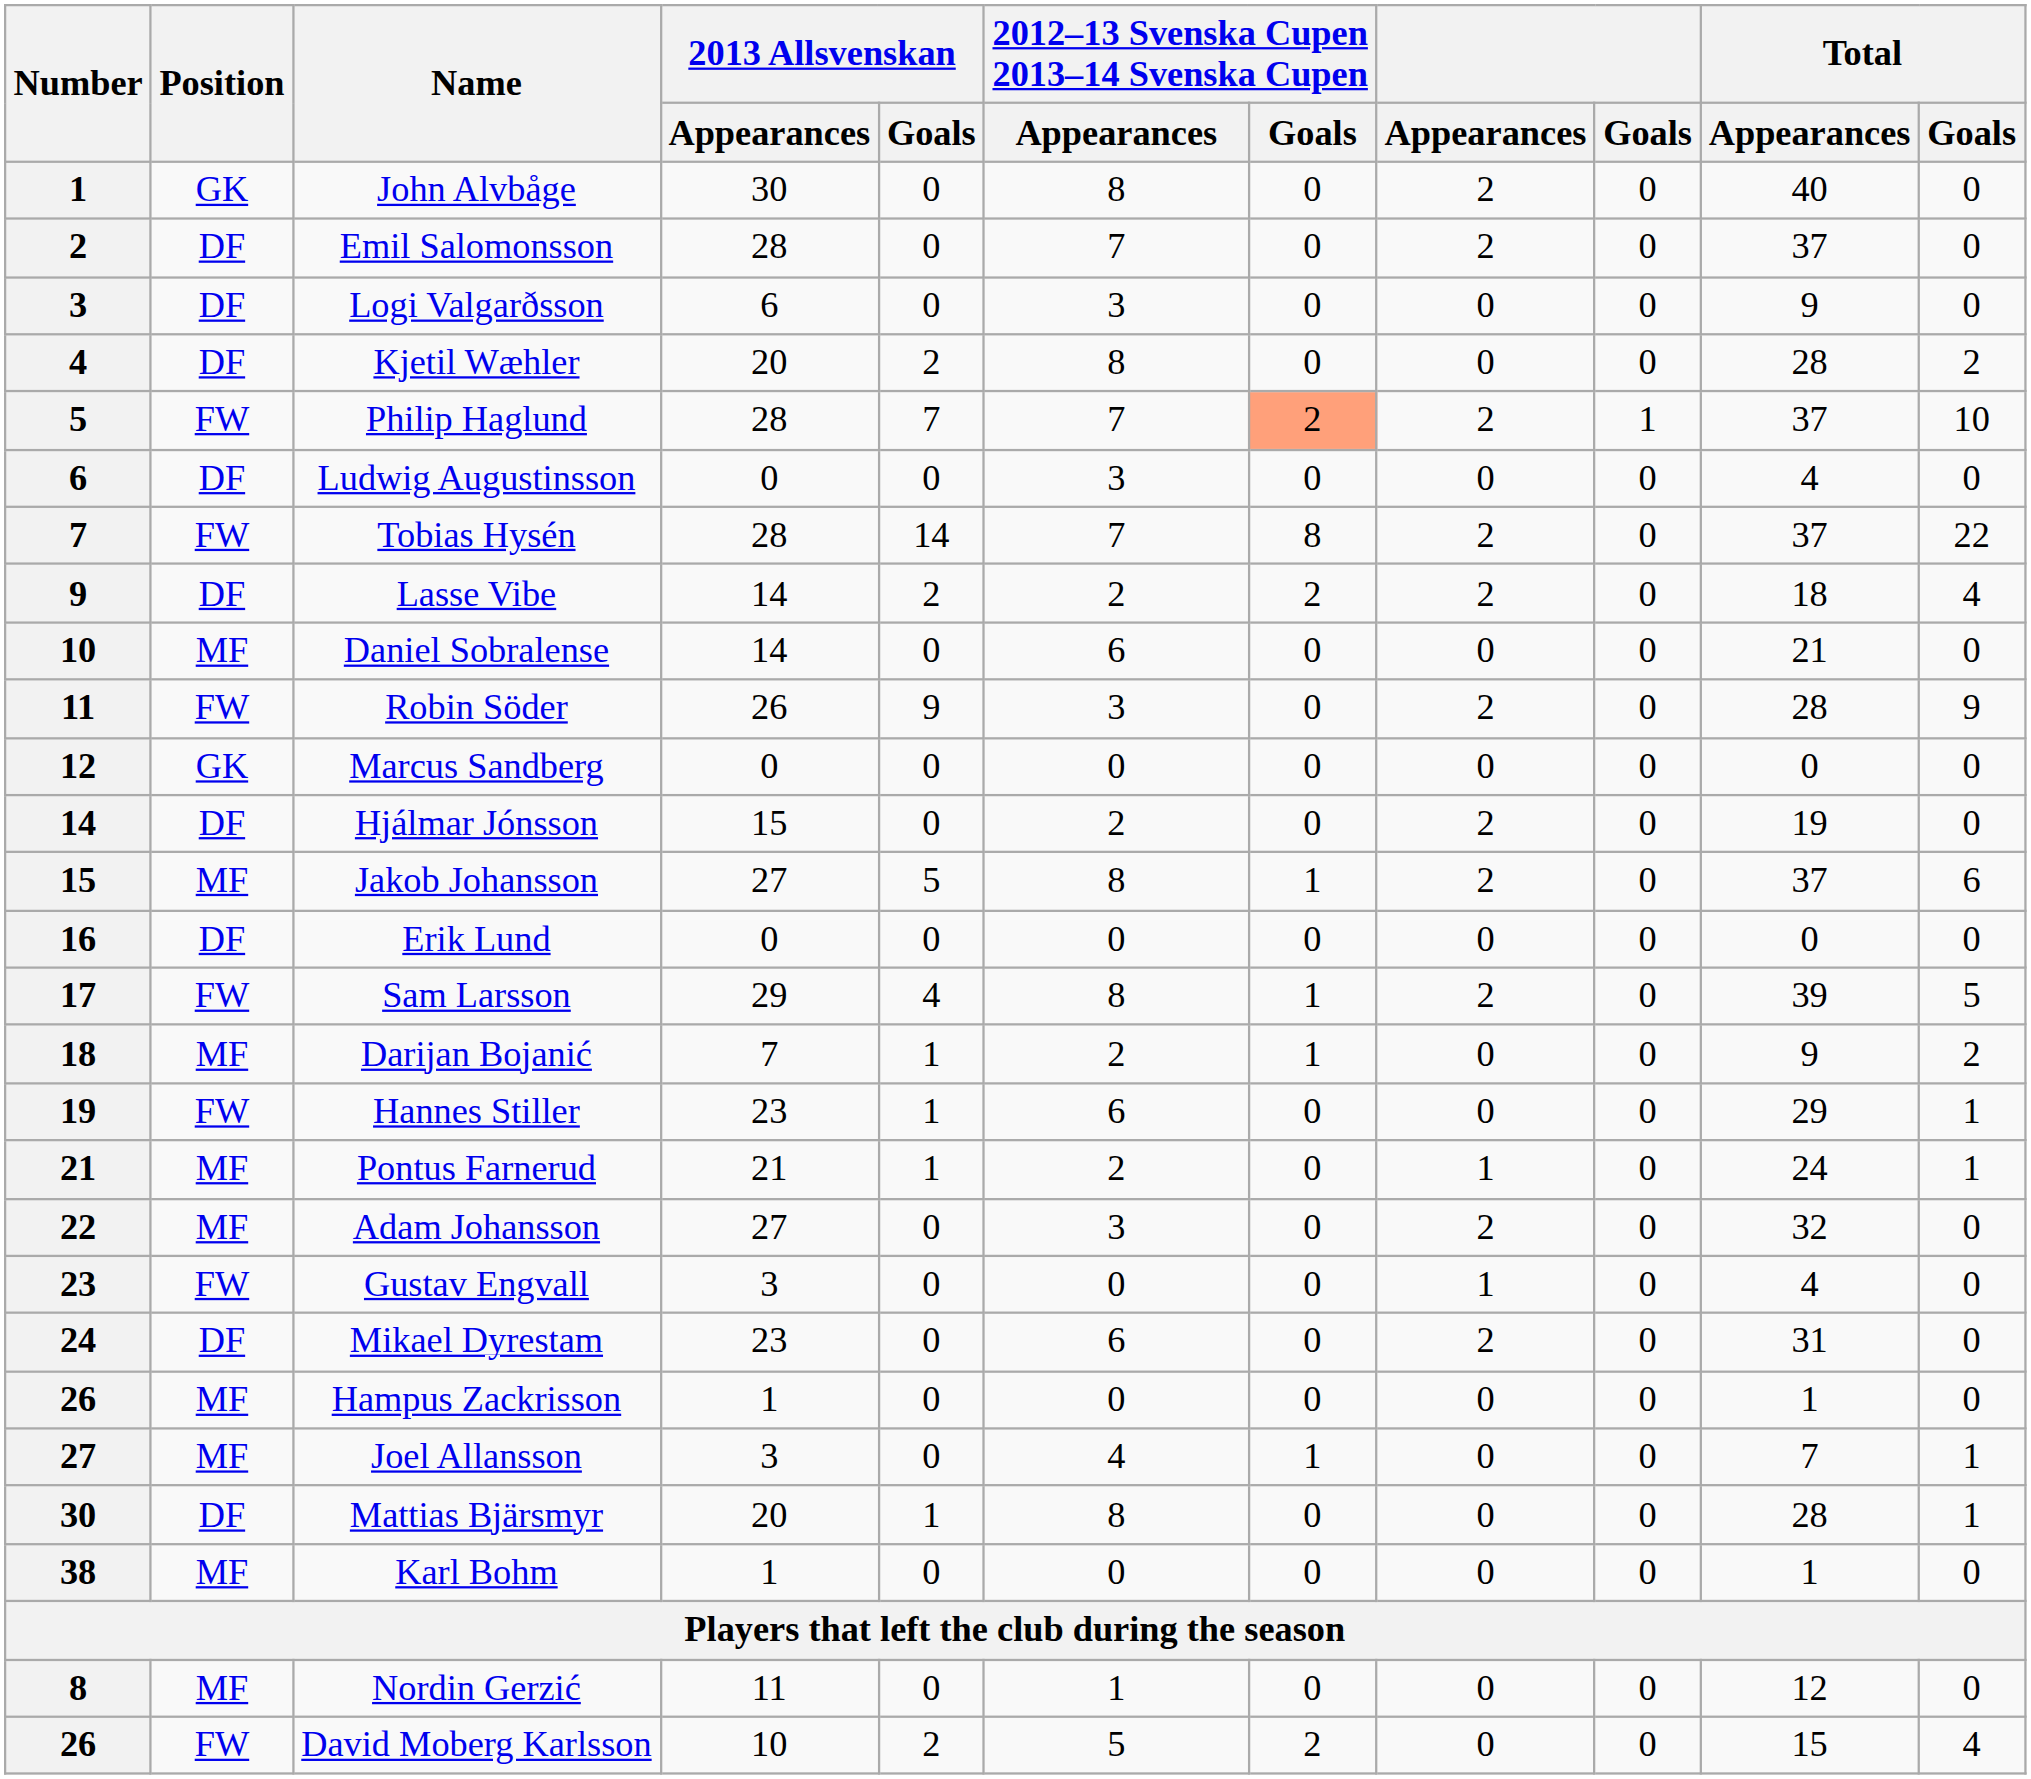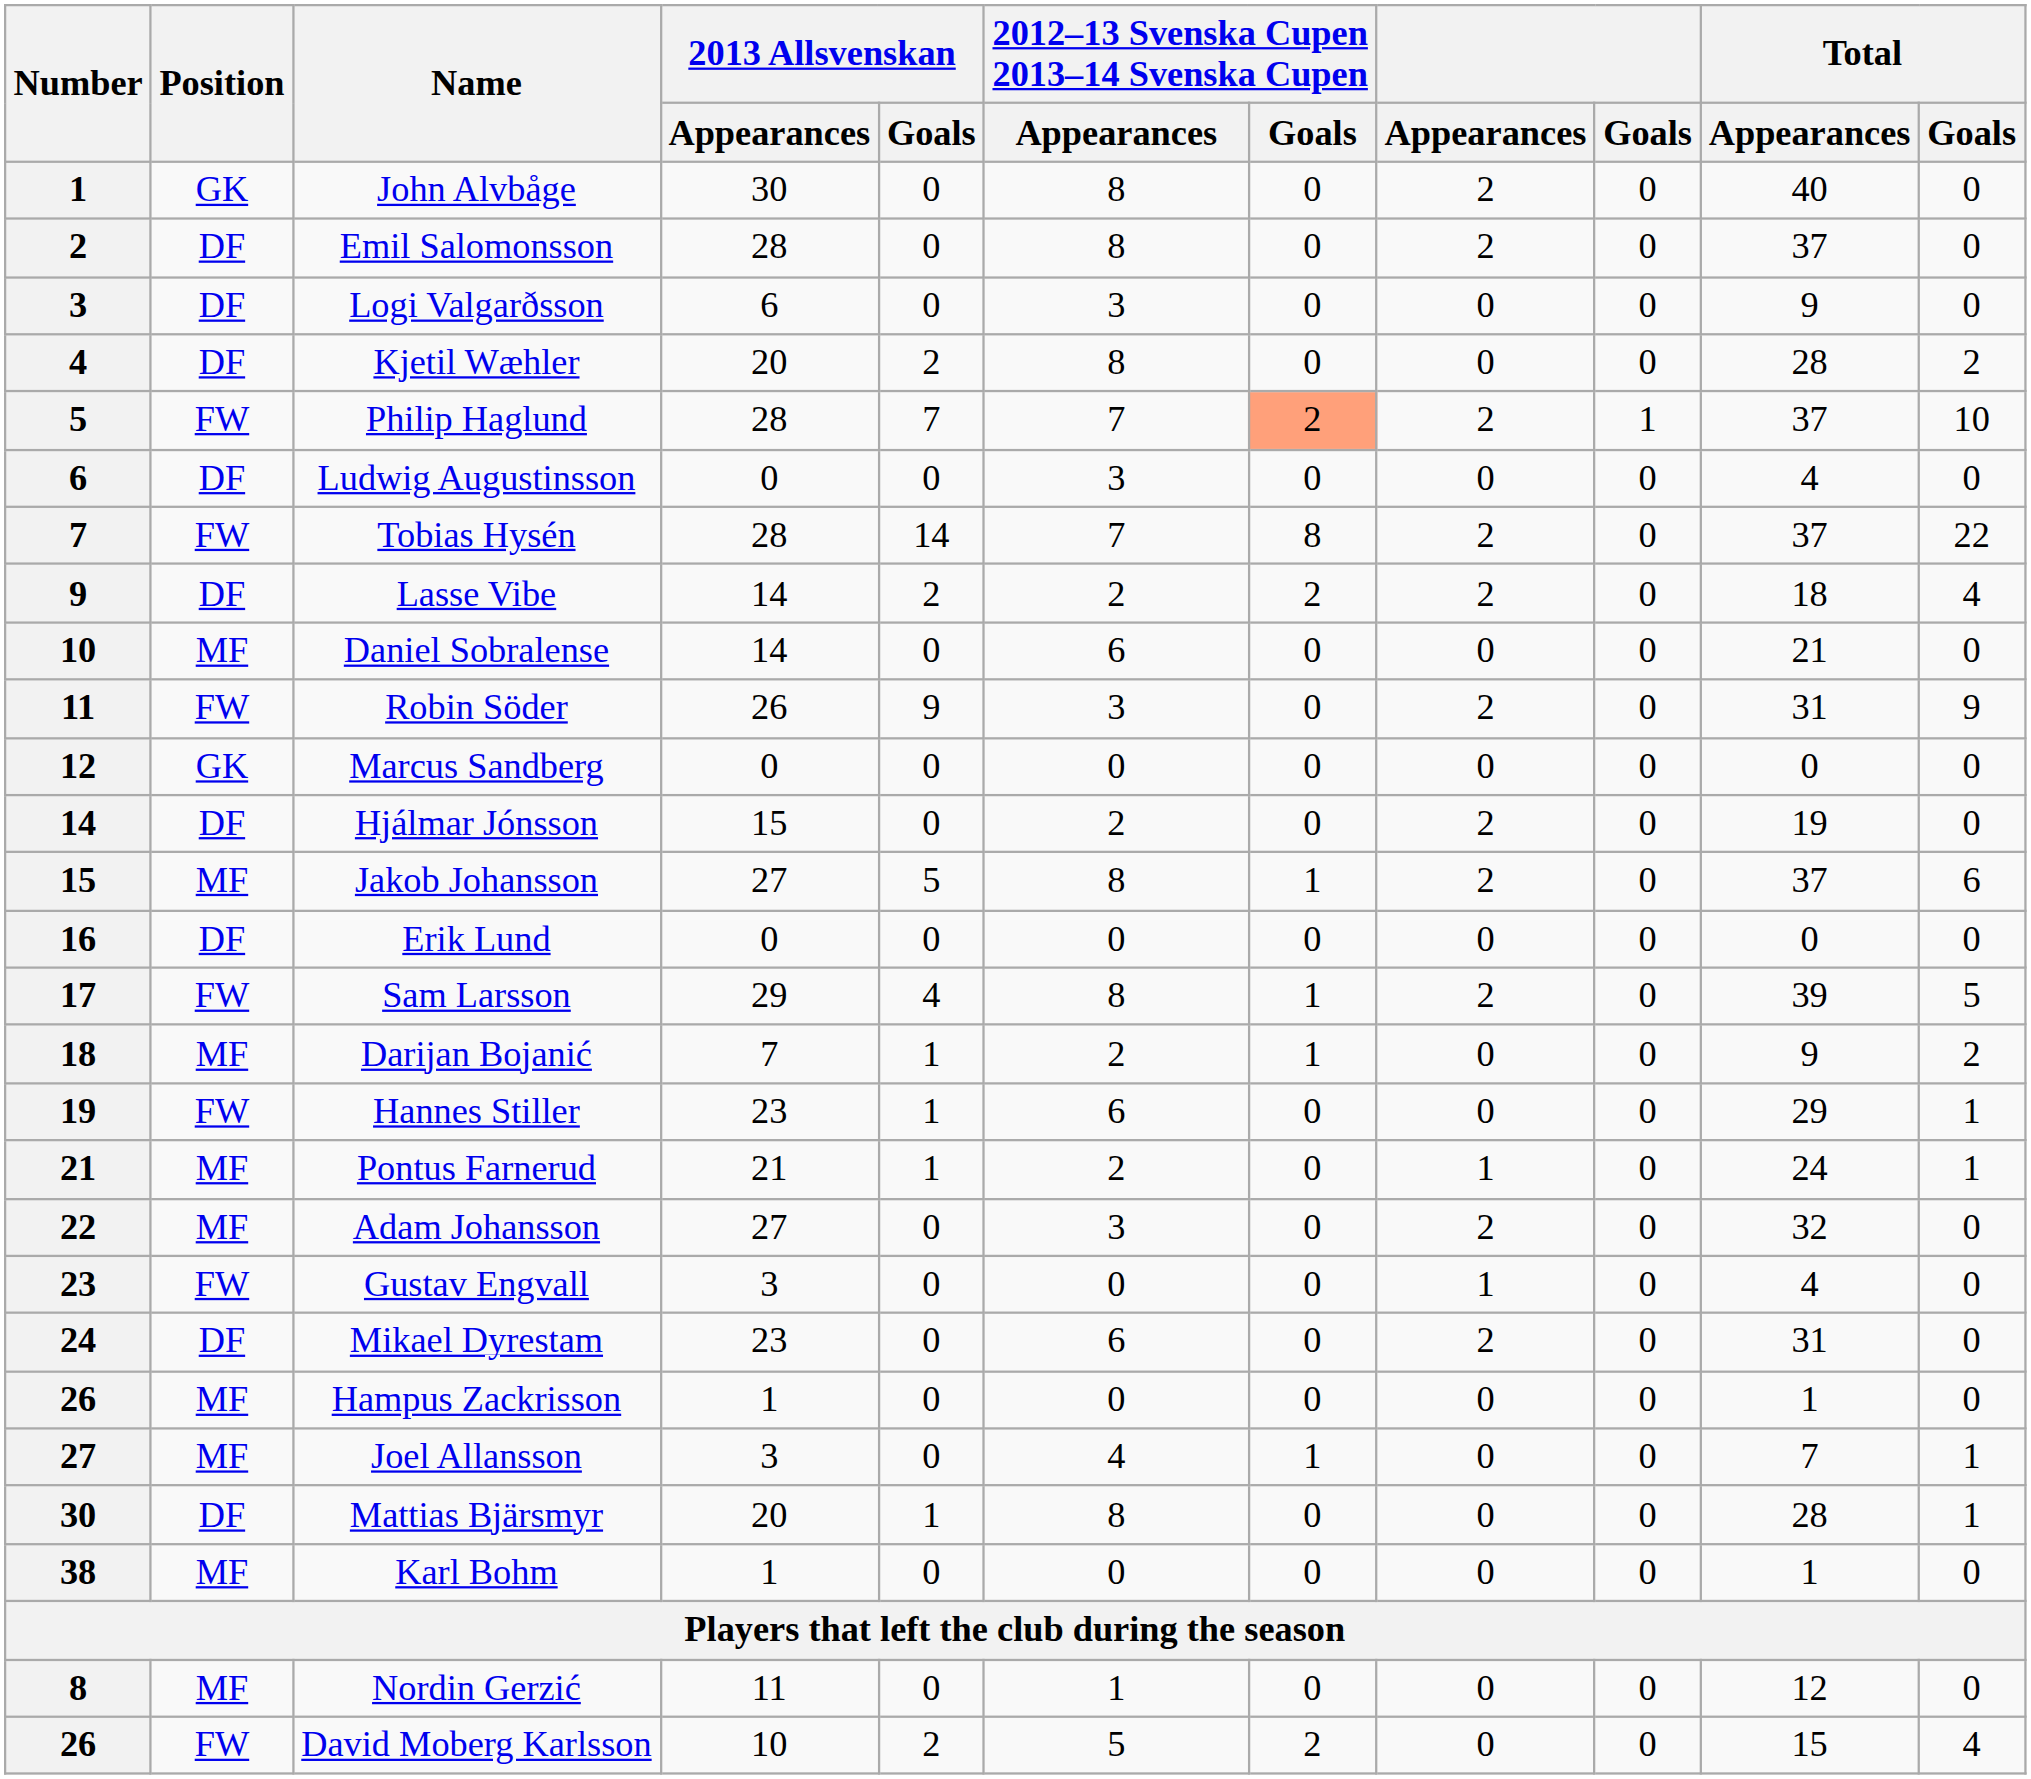 <table class="wikitable sortable plainrowheaders" style="text-align:center">
 <tr>
 <th rowspan=2 scope=col>Number</th>
 <th rowspan=2 scope=col>Position</th>
 <th rowspan=2 scope=col>Name</th>
 <th colspan=2><a href='#'>2013 Allsvenskan</a></th>
 <th colspan=2><a href='#'>2012–13 Svenska Cupen</a><br><a href='#'>2013–14 Svenska Cupen</a><br></th>
 <th colspan=2></th>
 <th colspan=2>Total</th>
 </tr>
 <tr>
 <th>Appearances</th>
 <th>Goals</th>
 <th>Appearances</th>
 <th>Goals</th>
 <th>Appearances</th>
 <th>Goals</th>
 <th>Appearances</th>
 <th>Goals</th>
 </tr>
 <tr>
 <th style="text-align:center" scope=row>1</th>
 <td><a href='#'>GK</a></td>
 <td><a href='#'>John Alvbåge</a><br></td>
 <td>30</td>
 <td>0<br></td>
 <td>8</td>
 <td>0<br></td>
 <td>2</td>
 <td>0<br></td>
 <td>40</td>
 <td>0</td>
 </tr>
 <tr>
 <th style="text-align:center" scope=row>2</th>
 <td><a href='#'>DF</a></td>
 <td><a href='#'>Emil Salomonsson</a><br></td>
 <td>28</td>
 <td>0<br></td>
-<td>7</td>
+<td>8</td>
 <td>0<br></td>
 <td>2</td>
 <td>0<br></td>
 <td>37</td>
 <td>0</td>
 </tr>
 <tr>
 <th style="text-align:center" scope=row>3</th>
 <td><a href='#'>DF</a></td>
 <td><a href='#'>Logi Valgarðsson</a><br></td>
 <td>6</td>
 <td>0<br></td>
 <td>3</td>
 <td>0<br></td>
 <td>0</td>
 <td>0<br></td>
 <td>9</td>
 <td>0</td>
 </tr>
 <tr>
 <th style="text-align:center" scope=row>4</th>
 <td><a href='#'>DF</a></td>
 <td><a href='#'>Kjetil Wæhler</a><br></td>
 <td>20</td>
 <td>2<br></td>
 <td>8</td>
 <td>0<br></td>
 <td>0</td>
 <td>0<br></td>
 <td>28</td>
 <td>2</td>
 </tr>
 <tr>
 <th style="text-align:center" scope=row>5</th>
 <td><a href='#'>FW</a></td>
 <td><a href='#'>Philip Haglund</a><br></td>
 <td>28</td>
 <td>7<br></td>
 <td>7</td>
 <td style="background: lightsalmon;">2<br></td>
 <td>2</td>
 <td>1<br></td>
 <td>37</td>
 <td>10</td>
 </tr>
 <tr>
 <th style="text-align:center" scope=row>6</th>
 <td><a href='#'>DF</a></td>
 <td><a href='#'>Ludwig Augustinsson</a><br></td>
 <td>0</td>
 <td>0<br></td>
 <td>3</td>
 <td>0<br></td>
 <td>0</td>
 <td>0<br></td>
 <td>4</td>
 <td>0</td>
 </tr>
 <tr>
 <th style="text-align:center" scope=row>7</th>
 <td><a href='#'>FW</a></td>
 <td><a href='#'>Tobias Hysén</a><br></td>
 <td>28</td>
 <td>14<br></td>
 <td>7</td>
 <td>8<br></td>
 <td>2</td>
 <td>0<br></td>
 <td>37</td>
 <td>22</td>
 </tr>
 <tr>
 <th style="text-align:center" scope=row>9</th>
 <td><a href='#'>DF</a></td>
 <td><a href='#'>Lasse Vibe</a><br></td>
 <td>14</td>
 <td>2<br></td>
 <td>2</td>
 <td>2<br></td>
 <td>2</td>
 <td>0<br></td>
 <td>18</td>
 <td>4</td>
 </tr>
 <tr>
 <th style="text-align:center" scope=row>10</th>
 <td><a href='#'>MF</a></td>
 <td><a href='#'>Daniel Sobralense</a><br></td>
 <td>14</td>
 <td>0<br></td>
 <td>6</td>
 <td>0<br></td>
 <td>0</td>
 <td>0<br></td>
 <td>21</td>
 <td>0</td>
 </tr>
 <tr>
 <th style="text-align:center" scope=row>11</th>
 <td><a href='#'>FW</a></td>
 <td><a href='#'>Robin Söder</a><br></td>
 <td>26</td>
 <td>9<br></td>
 <td>3</td>
 <td>0<br></td>
 <td>2</td>
 <td>0<br></td>
-<td>28</td>
+<td>31</td>
 <td>9</td>
 </tr>
 <tr>
 <th style="text-align:center" scope=row>12</th>
 <td><a href='#'>GK</a></td>
 <td><a href='#'>Marcus Sandberg</a><br></td>
 <td>0</td>
 <td>0<br></td>
 <td>0</td>
 <td>0<br></td>
 <td>0</td>
 <td>0<br></td>
 <td>0</td>
 <td>0</td>
 </tr>
 <tr>
 <th style="text-align:center" scope=row>14</th>
 <td><a href='#'>DF</a></td>
 <td><a href='#'>Hjálmar Jónsson</a><br></td>
 <td>15</td>
 <td>0<br></td>
 <td>2</td>
 <td>0<br></td>
 <td>2</td>
 <td>0<br></td>
 <td>19</td>
 <td>0</td>
 </tr>
 <tr>
 <th style="text-align:center" scope=row>15</th>
 <td><a href='#'>MF</a></td>
 <td><a href='#'>Jakob Johansson</a><br></td>
 <td>27</td>
 <td>5<br></td>
 <td>8</td>
 <td>1<br></td>
 <td>2</td>
 <td>0<br></td>
 <td>37</td>
 <td>6</td>
 </tr>
 <tr>
 <th style="text-align:center" scope=row>16</th>
 <td><a href='#'>DF</a></td>
 <td><a href='#'>Erik Lund</a><br></td>
 <td>0</td>
 <td>0<br></td>
 <td>0</td>
 <td>0<br></td>
 <td>0</td>
 <td>0<br></td>
 <td>0</td>
 <td>0</td>
 </tr>
 <tr>
 <th style="text-align:center" scope=row>17</th>
 <td><a href='#'>FW</a></td>
 <td><a href='#'>Sam Larsson</a><br></td>
 <td>29</td>
 <td>4<br></td>
 <td>8</td>
 <td>1<br></td>
 <td>2</td>
 <td>0<br></td>
 <td>39</td>
 <td>5</td>
 </tr>
 <tr>
 <th style="text-align:center" scope=row>18</th>
 <td><a href='#'>MF</a></td>
 <td><a href='#'>Darijan Bojanić</a><br></td>
 <td>7</td>
 <td>1<br></td>
 <td>2</td>
 <td>1<br></td>
 <td>0</td>
 <td>0<br></td>
 <td>9</td>
 <td>2</td>
 </tr>
 <tr>
 <th style="text-align:center" scope=row>19</th>
 <td><a href='#'>FW</a></td>
 <td><a href='#'>Hannes Stiller</a><br></td>
 <td>23</td>
 <td>1<br></td>
 <td>6</td>
 <td>0<br></td>
 <td>0</td>
 <td>0<br></td>
 <td>29</td>
 <td>1</td>
 </tr>
 <tr>
 <th style="text-align:center" scope=row>21</th>
 <td><a href='#'>MF</a></td>
 <td><a href='#'>Pontus Farnerud</a><br></td>
 <td>21</td>
 <td>1<br></td>
 <td>2</td>
 <td>0<br></td>
 <td>1</td>
 <td>0<br></td>
 <td>24</td>
 <td>1</td>
 </tr>
 <tr>
 <th style="text-align:center" scope=row>22</th>
 <td><a href='#'>MF</a></td>
 <td><a href='#'>Adam Johansson</a><br></td>
 <td>27</td>
 <td>0<br></td>
 <td>3</td>
 <td>0<br></td>
 <td>2</td>
 <td>0<br></td>
 <td>32</td>
 <td>0</td>
 </tr>
 <tr>
 <th style="text-align:center" scope=row>23</th>
 <td><a href='#'>FW</a></td>
 <td><a href='#'>Gustav Engvall</a><br></td>
 <td>3</td>
 <td>0<br></td>
 <td>0</td>
 <td>0<br></td>
 <td>1</td>
 <td>0<br></td>
 <td>4</td>
 <td>0</td>
 </tr>
 <tr>
 <th style="text-align:center" scope=row>24</th>
 <td><a href='#'>DF</a></td>
 <td><a href='#'>Mikael Dyrestam</a><br></td>
 <td>23</td>
 <td>0<br></td>
 <td>6</td>
 <td>0<br></td>
 <td>2</td>
 <td>0<br></td>
 <td>31</td>
 <td>0</td>
 </tr>
 <tr>
 <th style="text-align:center" scope=row>26</th>
 <td><a href='#'>MF</a></td>
 <td><a href='#'>Hampus Zackrisson</a><br></td>
 <td>1</td>
 <td>0<br></td>
 <td>0</td>
 <td>0<br></td>
 <td>0</td>
 <td>0<br></td>
 <td>1</td>
 <td>0</td>
 </tr>
 <tr>
 <th style="text-align:center" scope=row>27</th>
 <td><a href='#'>MF</a></td>
 <td><a href='#'>Joel Allansson</a><br></td>
 <td>3</td>
 <td>0<br></td>
 <td>4</td>
 <td>1<br></td>
 <td>0</td>
 <td>0<br></td>
 <td>7</td>
 <td>1</td>
 </tr>
 <tr>
 <th style="text-align:center" scope=row>30</th>
 <td><a href='#'>DF</a></td>
 <td><a href='#'>Mattias Bjärsmyr</a><br></td>
 <td>20</td>
 <td>1<br></td>
 <td>8</td>
 <td>0<br></td>
 <td>0</td>
 <td>0<br></td>
 <td>28</td>
 <td>1</td>
 </tr>
 <tr>
 <th style="text-align:center" scope=row>38</th>
 <td><a href='#'>MF</a></td>
 <td><a href='#'>Karl Bohm</a><br></td>
 <td>1</td>
 <td>0<br></td>
 <td>0</td>
 <td>0<br></td>
 <td>0</td>
 <td>0<br></td>
 <td>1</td>
 <td>0</td>
 </tr>
 <tr>
 <th colspan=11 scope=col>Players that left the club during the season</th>
 </tr>
 <tr>
 <th style="text-align:center" scope=row>8</th>
 <td><a href='#'>MF</a></td>
 <td><a href='#'>Nordin Gerzić</a><br></td>
 <td>11</td>
 <td>0<br></td>
 <td>1</td>
 <td>0<br></td>
 <td>0</td>
 <td>0<br></td>
 <td>12</td>
 <td>0</td>
 </tr>
 <tr>
 <th style="text-align:center" scope=row>26</th>
 <td><a href='#'>FW</a></td>
 <td><a href='#'>David Moberg Karlsson</a><br></td>
 <td>10</td>
 <td>2<br></td>
 <td>5</td>
 <td>2<br></td>
 <td>0</td>
 <td>0<br></td>
 <td>15</td>
 <td>4</td>
 </tr>
 </table>
